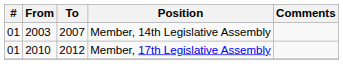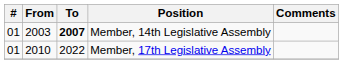 <table class="wikitable sortable">
 <tr>
 <th>#</th>
 <th>From</th>
 <th>To</th>
 <th>Position</th>
 <th>Comments</th>
 </tr>
 <tr>
 <td>01</td>
 <td>2003</td>
-<td>2007</td>
+<td><strong>2007</strong></td>
 <td>Member, 14th Legislative Assembly</td>
 <td></td>
 </tr>
 <tr>
 <td>01</td>
 <td>2010</td>
-<td>2012</td>
+<td>2022</td>
 <td>Member, <a href='#'>17th Legislative Assembly</a></td>
 <td></td>
 </tr>
 <tr>
 </tr>
 </table>
